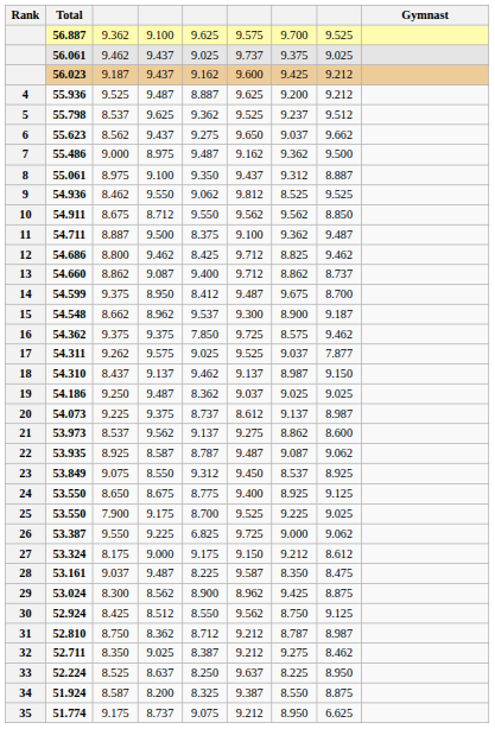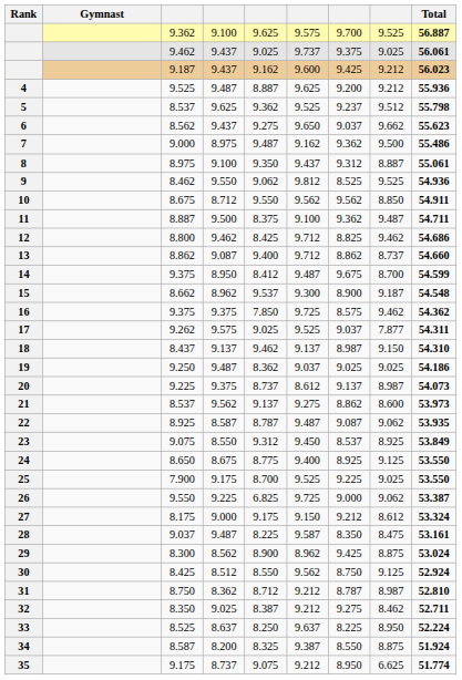 <table class="wikitable sortable" style="text-align:center; font-size:95%">
 <tr>
 <th scope="col" style="width:50px;">Rank</th>
-<th scope="col" style="width:60px;">Total</th>
+<th scope="col" style="width:220px;">Gymnast</th>
 <th scope="col" style="width:60px;"></th>
 <th scope="col" style="width:60px;"></th>
 <th scope="col" style="width:60px;"></th>
 <th scope="col" style="width:60px;"></th>
 <th scope="col" style="width:60px;"></th>
 <th scope="col" style="width:60px;"></th>
-<th scope="col" style="width:220px;">Gymnast</th>
+<th scope="col" style="width:60px;">Total</th>
 </tr>
 <tr style="background:#fffcaf;">
 <th scope=row style="text-align:center"></th>
-<td><strong>56.887</strong></td>
+<td align=left></td>
 <td>9.362</td>
 <td>9.100</td>
 <td>9.625</td>
 <td>9.575</td>
 <td>9.700</td>
 <td>9.525</td>
-<td align=left></td>
+<td><strong>56.887</strong></td>
 </tr>
 <tr style="background:#e5e5e5;">
 <th scope=row style="text-align:center"></th>
-<td><strong>56.061</strong></td>
+<td align=left></td>
 <td>9.462</td>
 <td>9.437</td>
 <td>9.025</td>
 <td>9.737</td>
 <td>9.375</td>
 <td>9.025</td>
-<td align=left></td>
+<td><strong>56.061</strong></td>
 </tr>
 <tr style="background:#ec9;">
 <th scope=row style="text-align:center"></th>
-<td><strong>56.023</strong></td>
+<td align=left></td>
 <td>9.187</td>
 <td>9.437</td>
 <td>9.162</td>
 <td>9.600</td>
 <td>9.425</td>
 <td>9.212</td>
-<td align=left></td>
+<td><strong>56.023</strong></td>
 </tr>
 <tr>
 <th scope=row style="text-align:center">4</th>
-<td><strong>55.936</strong></td>
+<td align=left></td>
 <td>9.525</td>
 <td>9.487</td>
 <td>8.887</td>
 <td>9.625</td>
 <td>9.200</td>
 <td>9.212</td>
-<td align=left></td>
+<td><strong>55.936</strong></td>
 </tr>
 <tr>
 <th scope=row style="text-align:center">5</th>
-<td><strong>55.798</strong></td>
+<td align=left></td>
 <td>8.537</td>
 <td>9.625</td>
 <td>9.362</td>
 <td>9.525</td>
 <td>9.237</td>
 <td>9.512</td>
-<td align=left></td>
+<td><strong>55.798</strong></td>
 </tr>
 <tr>
 <th scope=row style="text-align:center">6</th>
-<td><strong>55.623</strong></td>
+<td align=left></td>
 <td>8.562</td>
 <td>9.437</td>
 <td>9.275</td>
 <td>9.650</td>
 <td>9.037</td>
 <td>9.662</td>
-<td align=left></td>
+<td><strong>55.623</strong></td>
 </tr>
 <tr>
 <th scope=row style="text-align:center">7</th>
-<td><strong>55.486</strong></td>
+<td align=left></td>
 <td>9.000</td>
 <td>8.975</td>
 <td>9.487</td>
 <td>9.162</td>
 <td>9.362</td>
 <td>9.500</td>
-<td align=left></td>
+<td><strong>55.486</strong></td>
 </tr>
 <tr>
 <th scope=row style="text-align:center">8</th>
-<td><strong>55.061</strong></td>
+<td align=left></td>
 <td>8.975</td>
 <td>9.100</td>
 <td>9.350</td>
 <td>9.437</td>
 <td>9.312</td>
 <td>8.887</td>
-<td align=left></td>
+<td><strong>55.061</strong></td>
 </tr>
 <tr>
 <th scope=row style="text-align:center">9</th>
-<td><strong>54.936</strong></td>
+<td align=left></td>
 <td>8.462</td>
 <td>9.550</td>
 <td>9.062</td>
 <td>9.812</td>
 <td>8.525</td>
 <td>9.525</td>
-<td align=left></td>
+<td><strong>54.936</strong></td>
 </tr>
 <tr>
 <th scope=row style="text-align:center">10</th>
-<td><strong>54.911</strong></td>
+<td align=left></td>
 <td>8.675</td>
 <td>8.712</td>
 <td>9.550</td>
 <td>9.562</td>
 <td>9.562</td>
 <td>8.850</td>
-<td align=left></td>
+<td><strong>54.911</strong></td>
 </tr>
 <tr>
 <th scope=row style="text-align:center">11</th>
-<td><strong>54.711</strong></td>
+<td align=left></td>
 <td>8.887</td>
 <td>9.500</td>
 <td>8.375</td>
 <td>9.100</td>
 <td>9.362</td>
 <td>9.487</td>
-<td align=left></td>
+<td><strong>54.711</strong></td>
 </tr>
 <tr>
 <th scope=row style="text-align:center">12</th>
-<td><strong>54.686</strong></td>
+<td align=left></td>
 <td>8.800</td>
 <td>9.462</td>
 <td>8.425</td>
 <td>9.712</td>
 <td>8.825</td>
 <td>9.462</td>
-<td align=left></td>
+<td><strong>54.686</strong></td>
 </tr>
 <tr>
 <th scope=row style="text-align:center">13</th>
-<td><strong>54.660</strong></td>
+<td align=left></td>
 <td>8.862</td>
 <td>9.087</td>
 <td>9.400</td>
 <td>9.712</td>
 <td>8.862</td>
 <td>8.737</td>
-<td align=left></td>
+<td><strong>54.660</strong></td>
 </tr>
 <tr>
 <th scope=row style="text-align:center">14</th>
-<td><strong>54.599</strong></td>
+<td align=left></td>
 <td>9.375</td>
 <td>8.950</td>
 <td>8.412</td>
 <td>9.487</td>
 <td>9.675</td>
 <td>8.700</td>
-<td align=left></td>
+<td><strong>54.599</strong></td>
 </tr>
 <tr>
 <th scope=row style="text-align:center">15</th>
-<td><strong>54.548</strong></td>
+<td align=left></td>
 <td>8.662</td>
 <td>8.962</td>
 <td>9.537</td>
 <td>9.300</td>
 <td>8.900</td>
 <td>9.187</td>
-<td align=left></td>
+<td><strong>54.548</strong></td>
 </tr>
 <tr>
 <th scope=row style="text-align:center">16</th>
-<td><strong>54.362</strong></td>
+<td align=left></td>
 <td>9.375</td>
 <td>9.375</td>
 <td>7.850</td>
 <td>9.725</td>
 <td>8.575</td>
 <td>9.462</td>
-<td align=left></td>
+<td><strong>54.362</strong></td>
 </tr>
 <tr>
 <th scope=row style="text-align:center">17</th>
-<td><strong>54.311</strong></td>
+<td align=left></td>
 <td>9.262</td>
 <td>9.575</td>
 <td>9.025</td>
 <td>9.525</td>
 <td>9.037</td>
 <td>7.877</td>
-<td align=left></td>
+<td><strong>54.311</strong></td>
 </tr>
 <tr>
 <th scope=row style="text-align:center">18</th>
-<td><strong>54.310</strong></td>
+<td align=left></td>
 <td>8.437</td>
 <td>9.137</td>
 <td>9.462</td>
 <td>9.137</td>
 <td>8.987</td>
 <td>9.150</td>
-<td align=left></td>
+<td><strong>54.310</strong></td>
 </tr>
 <tr>
 <th scope=row style="text-align:center">19</th>
-<td><strong>54.186</strong></td>
+<td align=left></td>
 <td>9.250</td>
 <td>9.487</td>
 <td>8.362</td>
 <td>9.037</td>
 <td>9.025</td>
 <td>9.025</td>
-<td align=left></td>
+<td><strong>54.186</strong></td>
 </tr>
 <tr>
 <th scope=row style="text-align:center">20</th>
-<td><strong>54.073</strong></td>
+<td align=left></td>
 <td>9.225</td>
 <td>9.375</td>
 <td>8.737</td>
 <td>8.612</td>
 <td>9.137</td>
 <td>8.987</td>
-<td align=left></td>
+<td><strong>54.073</strong></td>
 </tr>
 <tr>
 <th scope=row style="text-align:center">21</th>
-<td><strong>53.973</strong></td>
+<td align=left></td>
 <td>8.537</td>
 <td>9.562</td>
 <td>9.137</td>
 <td>9.275</td>
 <td>8.862</td>
 <td>8.600</td>
-<td align=left></td>
+<td><strong>53.973</strong></td>
 </tr>
 <tr>
 <th scope=row style="text-align:center">22</th>
-<td><strong>53.935</strong></td>
+<td align=left></td>
 <td>8.925</td>
 <td>8.587</td>
 <td>8.787</td>
 <td>9.487</td>
 <td>9.087</td>
 <td>9.062</td>
-<td align=left></td>
+<td><strong>53.935</strong></td>
 </tr>
 <tr>
 <th scope=row style="text-align:center">23</th>
-<td><strong>53.849</strong></td>
+<td align=left></td>
 <td>9.075</td>
 <td>8.550</td>
 <td>9.312</td>
 <td>9.450</td>
 <td>8.537</td>
 <td>8.925</td>
-<td align=left></td>
+<td><strong>53.849</strong></td>
 </tr>
 <tr>
 <th scope=row style="text-align:center">24</th>
-<td><strong>53.550</strong></td>
+<td align=left></td>
 <td>8.650</td>
 <td>8.675</td>
 <td>8.775</td>
 <td>9.400</td>
 <td>8.925</td>
 <td>9.125</td>
-<td align=left></td>
+<td><strong>53.550</strong></td>
 </tr>
 <tr>
 <th scope=row style="text-align:center">25</th>
-<td><strong>53.550</strong></td>
+<td align=left></td>
 <td>7.900</td>
 <td>9.175</td>
 <td>8.700</td>
 <td>9.525</td>
 <td>9.225</td>
 <td>9.025</td>
-<td align=left></td>
+<td><strong>53.550</strong></td>
 </tr>
 <tr>
 <th scope=row style="text-align:center">26</th>
-<td><strong>53.387</strong></td>
+<td align=left></td>
 <td>9.550</td>
 <td>9.225</td>
 <td>6.825</td>
 <td>9.725</td>
 <td>9.000</td>
 <td>9.062</td>
-<td align=left></td>
+<td><strong>53.387</strong></td>
 </tr>
 <tr>
 <th scope=row style="text-align:center">27</th>
-<td><strong>53.324</strong></td>
+<td align=left></td>
 <td>8.175</td>
 <td>9.000</td>
 <td>9.175</td>
 <td>9.150</td>
 <td>9.212</td>
 <td>8.612</td>
-<td align=left></td>
+<td><strong>53.324</strong></td>
 </tr>
 <tr>
 <th scope=row style="text-align:center">28</th>
-<td><strong>53.161</strong></td>
+<td align=left></td>
 <td>9.037</td>
 <td>9.487</td>
 <td>8.225</td>
 <td>9.587</td>
 <td>8.350</td>
 <td>8.475</td>
-<td align=left></td>
+<td><strong>53.161</strong></td>
 </tr>
 <tr>
 <th scope=row style="text-align:center">29</th>
-<td><strong>53.024</strong></td>
+<td align=left></td>
 <td>8.300</td>
 <td>8.562</td>
 <td>8.900</td>
 <td>8.962</td>
 <td>9.425</td>
 <td>8.875</td>
-<td align=left></td>
+<td><strong>53.024</strong></td>
 </tr>
 <tr>
 <th scope=row style="text-align:center">30</th>
-<td><strong>52.924</strong></td>
+<td align=left></td>
 <td>8.425</td>
 <td>8.512</td>
 <td>8.550</td>
 <td>9.562</td>
 <td>8.750</td>
 <td>9.125</td>
-<td align=left></td>
+<td><strong>52.924</strong></td>
 </tr>
 <tr>
 <th scope=row style="text-align:center">31</th>
-<td><strong>52.810</strong></td>
+<td align=left></td>
 <td>8.750</td>
 <td>8.362</td>
 <td>8.712</td>
 <td>9.212</td>
 <td>8.787</td>
 <td>8.987</td>
-<td align=left></td>
+<td><strong>52.810</strong></td>
 </tr>
 <tr>
 <th scope=row style="text-align:center">32</th>
-<td><strong>52.711</strong></td>
+<td align=left></td>
 <td>8.350</td>
 <td>9.025</td>
 <td>8.387</td>
 <td>9.212</td>
 <td>9.275</td>
 <td>8.462</td>
-<td align=left></td>
+<td><strong>52.711</strong></td>
 </tr>
 <tr>
 <th scope=row style="text-align:center">33</th>
-<td><strong>52.224</strong></td>
+<td align=left></td>
 <td>8.525</td>
 <td>8.637</td>
 <td>8.250</td>
 <td>9.637</td>
 <td>8.225</td>
 <td>8.950</td>
-<td align=left></td>
+<td><strong>52.224</strong></td>
 </tr>
 <tr>
 <th scope=row style="text-align:center">34</th>
-<td><strong>51.924</strong></td>
+<td align=left></td>
 <td>8.587</td>
 <td>8.200</td>
 <td>8.325</td>
 <td>9.387</td>
 <td>8.550</td>
 <td>8.875</td>
-<td align=left></td>
+<td><strong>51.924</strong></td>
 </tr>
 <tr>
 <th scope=row style="text-align:center">35</th>
-<td><strong>51.774</strong></td>
+<td align=left></td>
 <td>9.175</td>
 <td>8.737</td>
 <td>9.075</td>
 <td>9.212</td>
 <td>8.950</td>
 <td>6.625</td>
-<td align=left></td>
+<td><strong>51.774</strong></td>
 </tr>
 </table>
